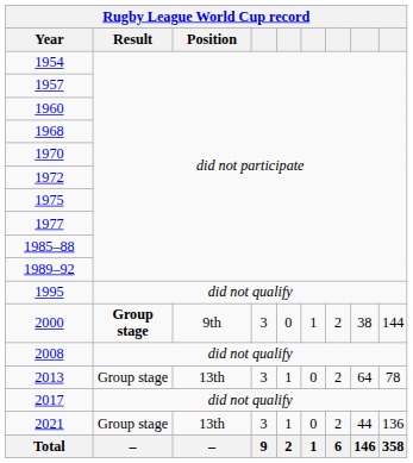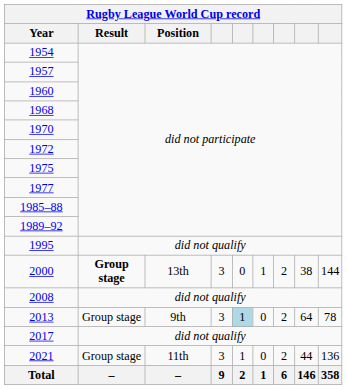 <table class="wikitable" style="text-align: center;">
 <tr>
 <th colspan="9"><a href='#'>Rugby League World Cup record</a></th>
 </tr>
 <tr>
 <th style="width:90px;">Year</th>
 <th style="width:80px;">Result</th>
 <th style="width:80px;">Position</th>
 <th style="width:20px;"></th>
 <th style="width:20px;"></th>
 <th style="width:20px;"></th>
 <th style="width:20px;"></th>
 <th style="width:20px;"></th>
 <th style="width:20px;"></th>
 </tr>
 <tr>
 <td> <a href='#'>1954</a></td>
 <td rowspan="10" colspan="8"><em>did not participate</em></td>
 </tr>
 <tr>
 <td> <a href='#'>1957</a></td>
 </tr>
 <tr>
 <td> <a href='#'>1960</a></td>
 </tr>
 <tr>
 <td>  <a href='#'>1968</a></td>
 </tr>
 <tr>
 <td> <a href='#'>1970</a></td>
 </tr>
 <tr>
 <td> <a href='#'>1972</a></td>
 </tr>
 <tr>
 <td><a href='#'>1975</a></td>
 </tr>
 <tr>
 <td>  <a href='#'>1977</a></td>
 </tr>
 <tr>
 <td><a href='#'>1985–88</a></td>
 </tr>
 <tr>
 <td><a href='#'>1989–92</a></td>
 </tr>
 <tr>
 <td> <a href='#'>1995</a></td>
 <td colspan="8"><em>did not qualify</em></td>
 </tr>
 <tr>
 <td>   <a href='#'>2000</a></td>
 <td><strong>Group stage</strong></td>
-<td>9th</td>
+<td>13th</td>
 <td>3</td>
 <td>0</td>
 <td>1</td>
 <td>2</td>
 <td>38</td>
 <td>144</td>
 </tr>
 <tr>
 <td> <a href='#'>2008</a></td>
 <td colspan="8"><em>did not qualify</em></td>
 </tr>
 <tr>
 <td>  <a href='#'>2013</a></td>
 <td>Group stage</td>
-<td>13th</td>
+<td>9th</td>
 <td>3</td>
-<td>1</td>
+<td style="background: lightblue;">1</td>
 <td>0</td>
 <td>2</td>
 <td>64</td>
 <td>78</td>
 </tr>
 <tr>
 <td>    <a href='#'>2017</a></td>
 <td colspan="8"><em>did not qualify</em></td>
 </tr>
 <tr>
 <td>  <a href='#'>2021</a></td>
 <td>Group stage</td>
-<td>13th</td>
+<td>11th</td>
 <td>3</td>
 <td>1</td>
 <td>0</td>
 <td>2</td>
 <td>44</td>
 <td>136</td>
 </tr>
 <tr>
 <th>Total</th>
 <th>–</th>
 <th>–</th>
 <th>9</th>
 <th>2</th>
 <th>1</th>
 <th>6</th>
 <th>146</th>
 <th>358</th>
 </tr>
 </table>
